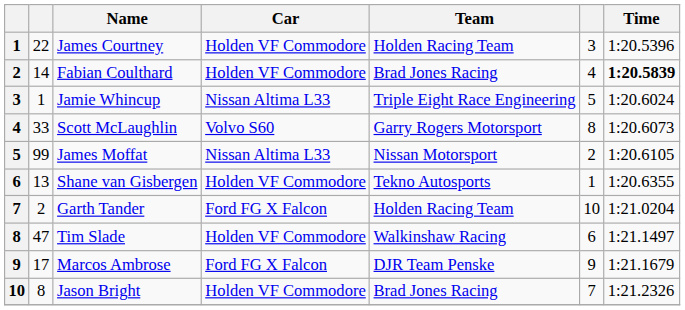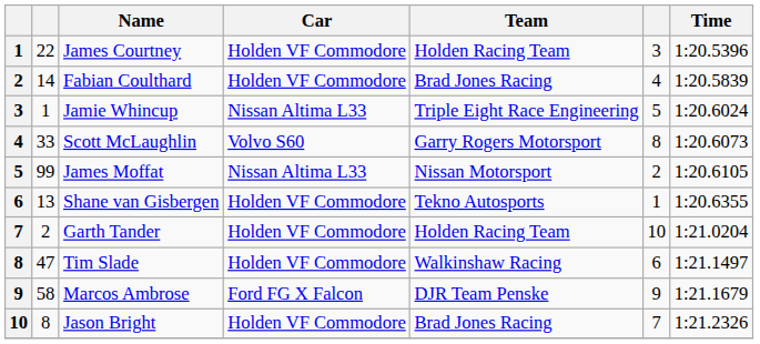 <table class="wikitable" style="font-size: 90%;">
 <tr>
 <th></th>
 <th></th>
 <th>Name</th>
 <th>Car</th>
 <th>Team</th>
 <th></th>
 <th>Time</th>
 </tr>
 <tr>
 <th>1</th>
 <td align="center">22</td>
 <td> <a href='#'>James Courtney</a></td>
 <td><a href='#'>Holden VF Commodore</a></td>
 <td><a href='#'>Holden Racing Team</a></td>
 <td align="center">3</td>
 <td>1:20.5396</td>
 </tr>
 <tr>
 <th>2</th>
 <td align="center">14</td>
 <td> <a href='#'>Fabian Coulthard</a></td>
 <td><a href='#'>Holden VF Commodore</a></td>
 <td><a href='#'>Brad Jones Racing</a></td>
 <td align="center">4</td>
-<td><strong>1:20.5839</strong></td>
+<td>1:20.5839</td>
 </tr>
 <tr>
 <th>3</th>
 <td align="center">1</td>
 <td> <a href='#'>Jamie Whincup</a></td>
 <td><a href='#'>Nissan Altima L33</a></td>
 <td><a href='#'>Triple Eight Race Engineering</a></td>
 <td align="center">5</td>
 <td>1:20.6024</td>
 </tr>
 <tr>
 <th>4</th>
 <td align="center">33</td>
 <td> <a href='#'>Scott McLaughlin</a></td>
 <td><a href='#'>Volvo S60</a></td>
 <td><a href='#'>Garry Rogers Motorsport</a></td>
 <td align="center">8</td>
 <td>1:20.6073</td>
 </tr>
 <tr>
 <th>5</th>
 <td align="center">99</td>
 <td> <a href='#'>James Moffat</a></td>
 <td><a href='#'>Nissan Altima L33</a></td>
 <td><a href='#'>Nissan Motorsport</a></td>
 <td align="center">2</td>
 <td>1:20.6105</td>
 </tr>
 <tr>
 <th>6</th>
 <td align="center">13</td>
 <td> <a href='#'>Shane van Gisbergen</a></td>
 <td><a href='#'>Holden VF Commodore</a></td>
 <td><a href='#'>Tekno Autosports</a></td>
 <td align="center">1</td>
 <td>1:20.6355</td>
 </tr>
 <tr>
 <th>7</th>
 <td align="center">2</td>
 <td> <a href='#'>Garth Tander</a></td>
-<td><a href='#'>Ford FG X Falcon</a></td>
+<td><a href='#'>Holden VF Commodore</a></td>
 <td><a href='#'>Holden Racing Team</a></td>
 <td align="center">10</td>
 <td>1:21.0204</td>
 </tr>
 <tr>
 <th>8</th>
 <td align="center">47</td>
 <td> <a href='#'>Tim Slade</a></td>
 <td><a href='#'>Holden VF Commodore</a></td>
 <td><a href='#'>Walkinshaw Racing</a></td>
 <td align="center">6</td>
 <td>1:21.1497</td>
 </tr>
 <tr>
 <th>9</th>
-<td align="center">17</td>
+<td align="center">58</td>
 <td> <a href='#'>Marcos Ambrose</a></td>
 <td><a href='#'>Ford FG X Falcon</a></td>
 <td><a href='#'>DJR Team Penske</a></td>
 <td align="center">9</td>
 <td>1:21.1679</td>
 </tr>
 <tr>
 <th>10</th>
 <td align="center">8</td>
 <td> <a href='#'>Jason Bright</a></td>
 <td><a href='#'>Holden VF Commodore</a></td>
 <td><a href='#'>Brad Jones Racing</a></td>
 <td align="center">7</td>
 <td>1:21.2326</td>
 </tr>
 <tr>
 </tr>
 </table>
